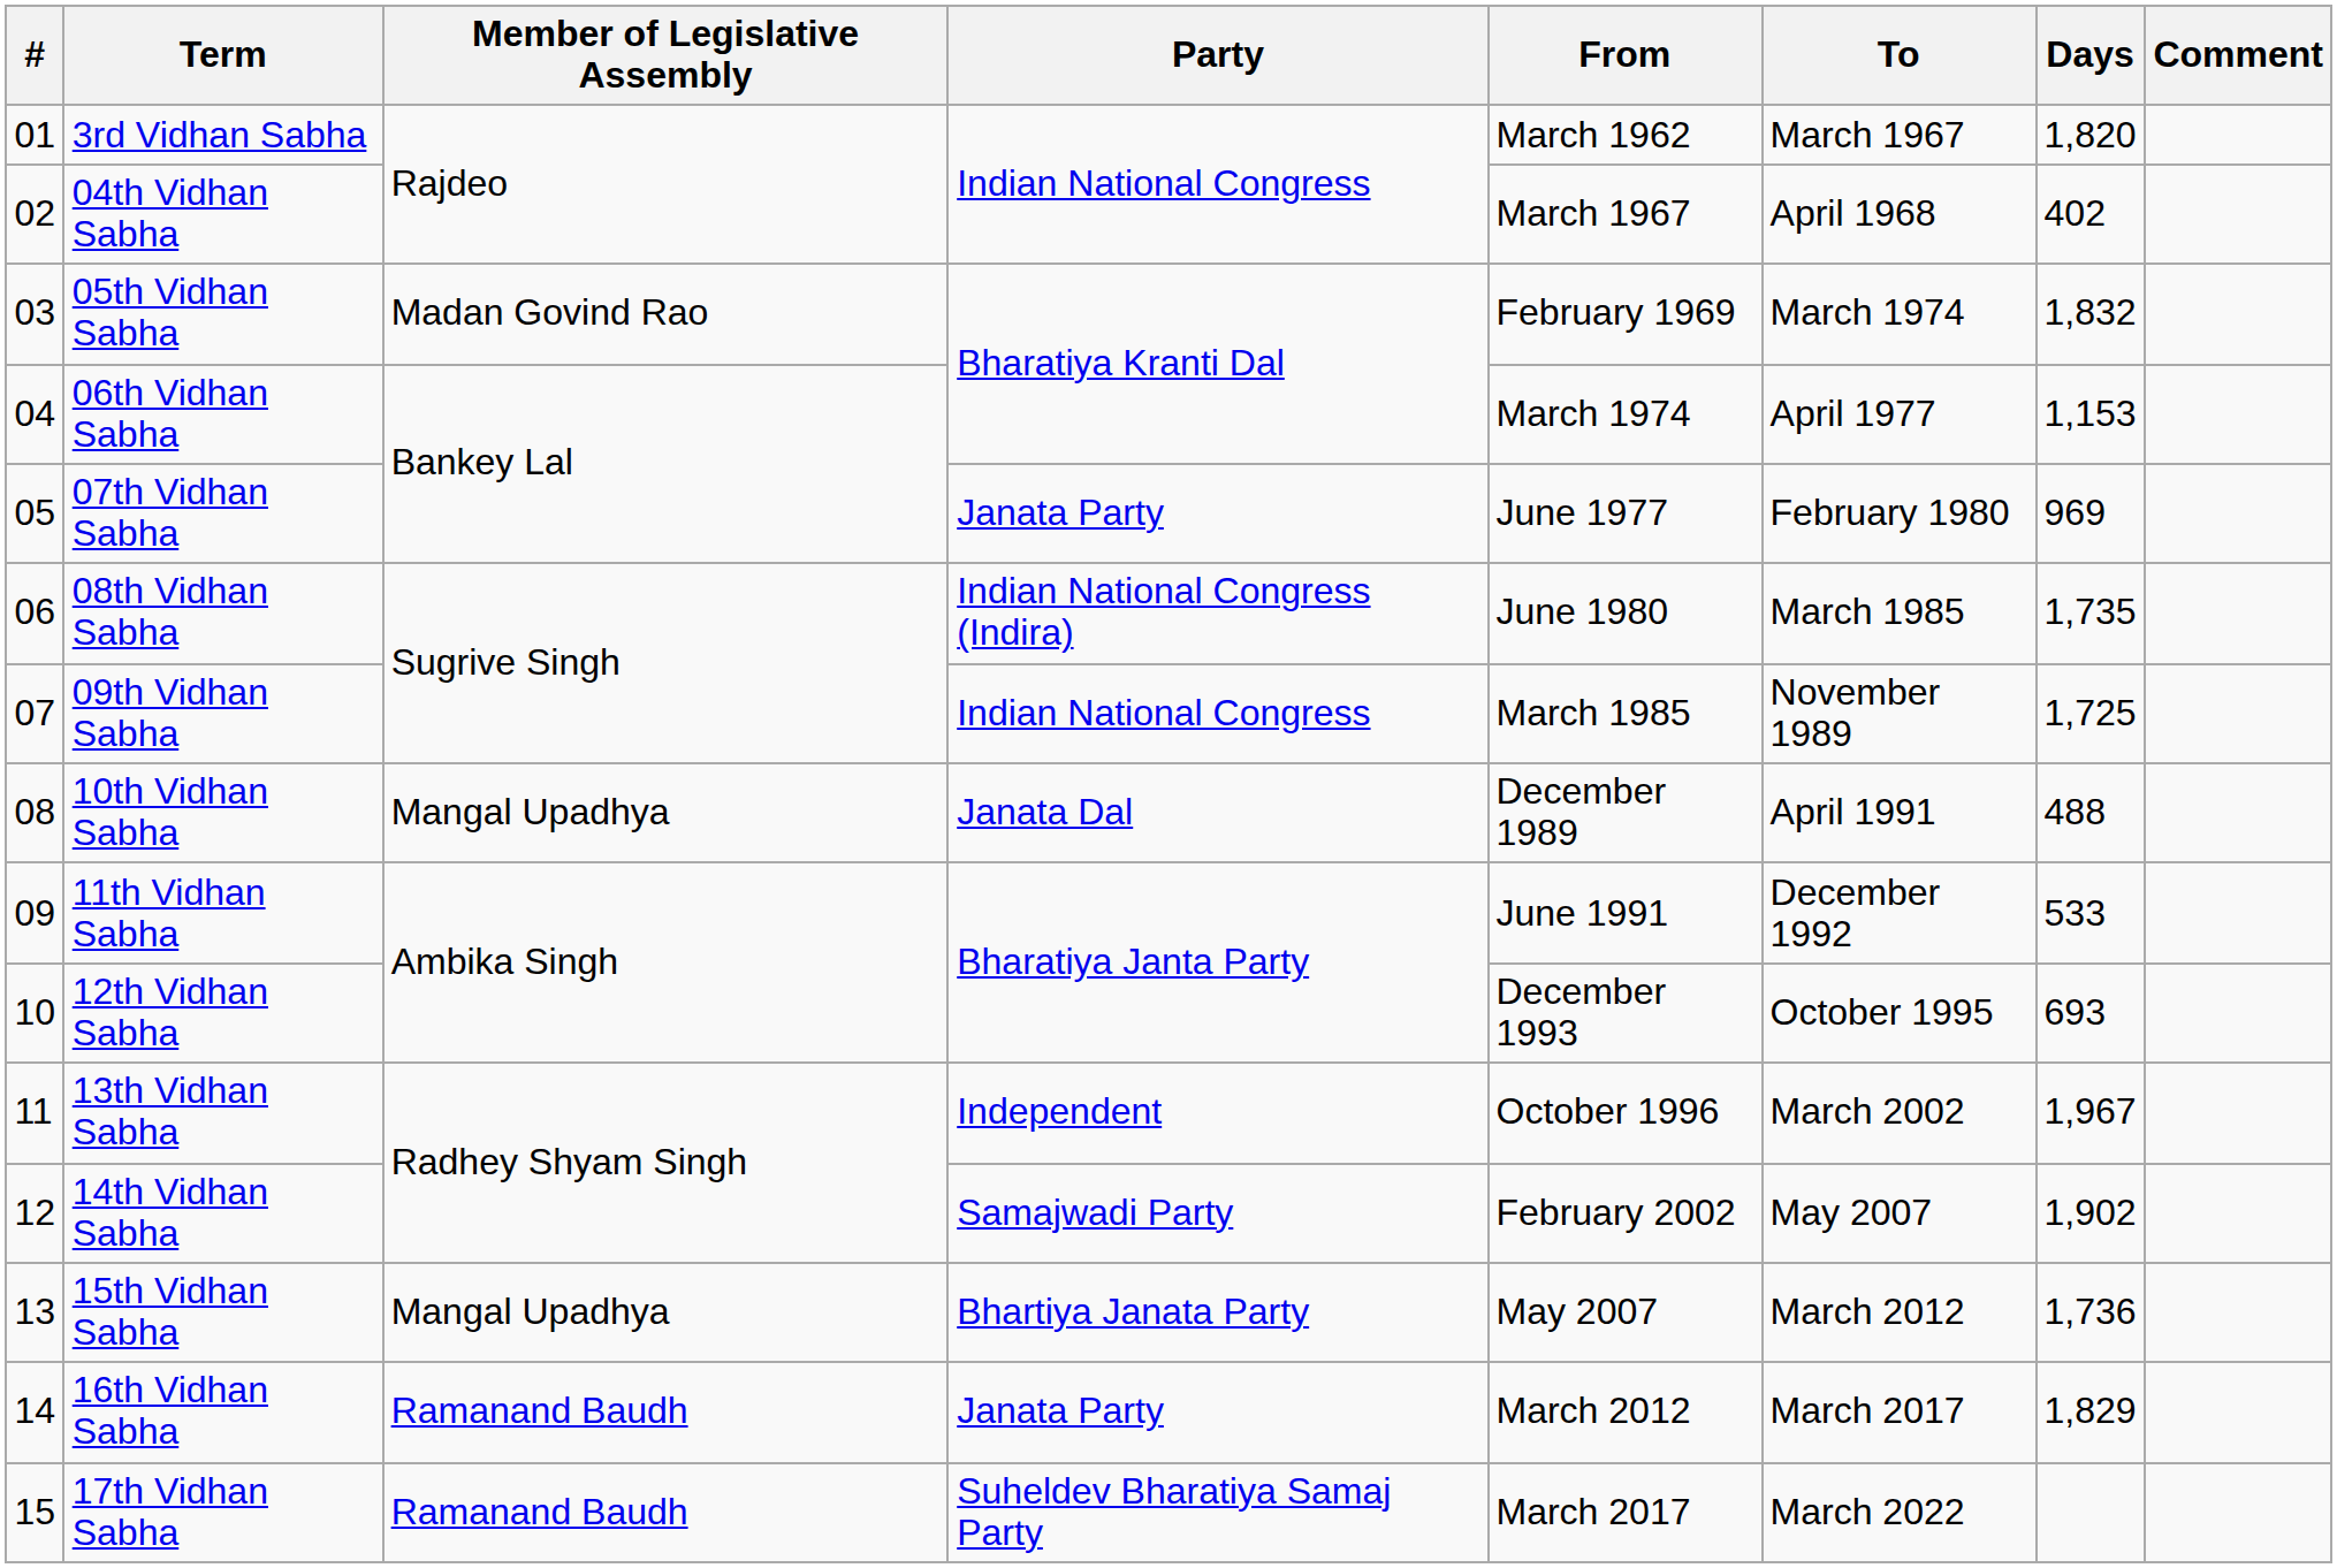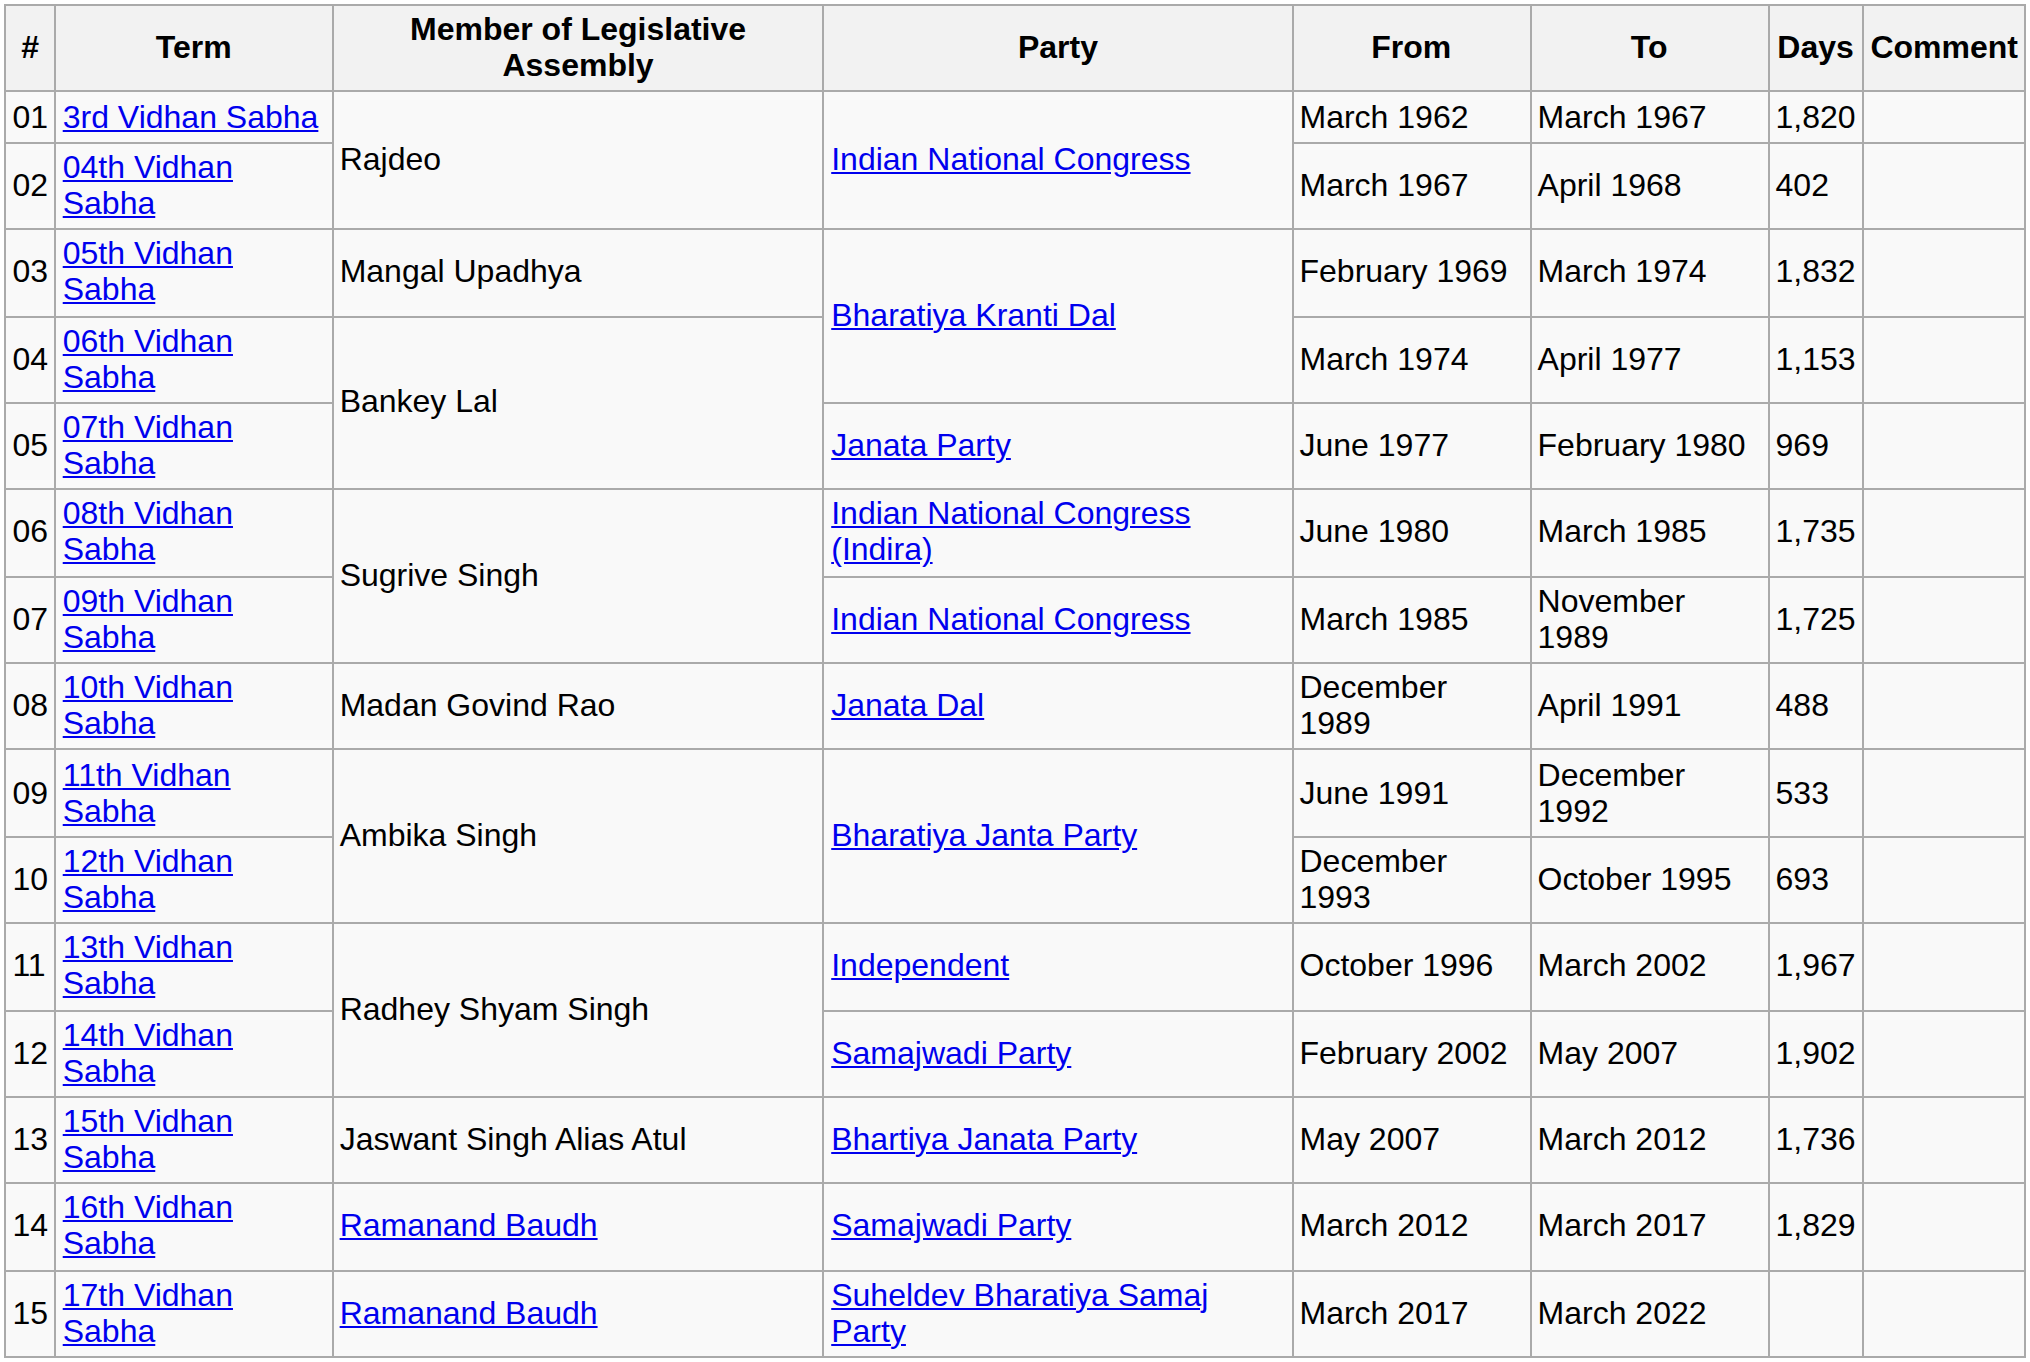 <table class="wikitable plainrowheaders sortable" width="80%" style="font-size: x-big;">
 <tr>
 <th Scope=col>#</th>
 <th scope=col>Term</th>
 <th scope=col>Member of Legislative Assembly</th>
 <th scope=col>Party</th>
 <th scope=col>From</th>
 <th scope=col>To</th>
 <th scope=col>Days</th>
 <th scope=col>Comment</th>
 </tr>
 <tr>
 <td>01</td>
 <td><a href='#'>3rd Vidhan Sabha</a></td>
 <td rowspan="2">Rajdeo</td>
 <td rowspan="2"><a href='#'>Indian National Congress</a></td>
 <td>March 1962</td>
 <td>March 1967</td>
 <td>1,820</td>
 <td></td>
 </tr>
 <tr>
 <td>02</td>
 <td><a href='#'>04th Vidhan Sabha</a></td>
 <td>March 1967</td>
 <td>April 1968</td>
 <td>402</td>
 <td></td>
 </tr>
 <tr>
 <td>03</td>
 <td><a href='#'>05th Vidhan Sabha</a></td>
-<td>Madan Govind Rao</td>
+<td>Mangal Upadhya</td>
 <td rowspan="2"><a href='#'>Bharatiya Kranti Dal</a></td>
 <td>February 1969</td>
 <td>March 1974</td>
 <td>1,832</td>
 <td></td>
 </tr>
 <tr>
 <td>04</td>
 <td><a href='#'>06th Vidhan Sabha</a></td>
 <td rowspan="2">Bankey Lal</td>
 <td>March 1974</td>
 <td>April 1977</td>
 <td>1,153</td>
 <td></td>
 </tr>
 <tr>
 <td>05</td>
 <td><a href='#'>07th Vidhan Sabha</a></td>
 <td><a href='#'>Janata Party</a></td>
 <td>June 1977</td>
 <td>February 1980</td>
 <td>969</td>
 <td></td>
 </tr>
 <tr>
 <td>06</td>
 <td><a href='#'>08th Vidhan Sabha</a></td>
 <td rowspan="2">Sugrive Singh</td>
 <td><a href='#'>Indian National Congress (Indira)</a></td>
 <td>June 1980</td>
 <td>March 1985</td>
 <td>1,735</td>
 <td></td>
 </tr>
 <tr>
 <td>07</td>
 <td><a href='#'>09th Vidhan Sabha</a></td>
 <td><a href='#'>Indian National Congress</a></td>
 <td>March 1985</td>
 <td>November 1989</td>
 <td>1,725</td>
 <td></td>
 </tr>
 <tr>
 <td>08</td>
 <td><a href='#'>10th Vidhan Sabha</a></td>
-<td>Mangal Upadhya</td>
+<td>Madan Govind Rao</td>
 <td><a href='#'>Janata Dal</a></td>
 <td>December 1989</td>
 <td>April 1991</td>
 <td>488</td>
 <td></td>
 </tr>
 <tr>
 <td>09</td>
 <td><a href='#'>11th Vidhan Sabha</a></td>
 <td rowspan="2">Ambika Singh</td>
 <td rowspan="2"><a href='#'>Bharatiya Janta Party</a></td>
 <td>June 1991</td>
 <td>December 1992</td>
 <td>533</td>
 <td></td>
 </tr>
 <tr>
 <td>10</td>
 <td><a href='#'>12th Vidhan Sabha</a></td>
 <td>December 1993</td>
 <td>October 1995</td>
 <td>693</td>
 <td></td>
 </tr>
 <tr>
 <td>11</td>
 <td><a href='#'>13th Vidhan Sabha</a></td>
 <td rowspan="2">Radhey Shyam Singh</td>
 <td><a href='#'>Independent</a></td>
 <td>October 1996</td>
 <td>March 2002</td>
 <td>1,967</td>
 <td></td>
 </tr>
 <tr>
 <td>12</td>
 <td><a href='#'>14th Vidhan Sabha</a></td>
 <td><a href='#'>Samajwadi Party</a></td>
 <td>February 2002</td>
 <td>May 2007</td>
 <td>1,902</td>
 <td></td>
 </tr>
 <tr>
 <td>13</td>
 <td><a href='#'>15th Vidhan Sabha</a></td>
-<td>Mangal Upadhya</td>
+<td>Jaswant Singh Alias Atul</td>
 <td><a href='#'>Bhartiya Janata Party</a></td>
 <td>May 2007</td>
 <td>March 2012</td>
 <td>1,736</td>
 <td></td>
 </tr>
 <tr>
 <td>14</td>
 <td><a href='#'>16th Vidhan Sabha</a></td>
 <td><a href='#'>Ramanand Baudh</a></td>
-<td><a href='#'>Janata Party</a></td>
+<td><a href='#'>Samajwadi Party</a></td>
 <td>March 2012</td>
 <td>March 2017</td>
 <td>1,829</td>
 <td></td>
 </tr>
 <tr>
 <td>15</td>
 <td><a href='#'>17th Vidhan Sabha</a></td>
 <td><a href='#'>Ramanand Baudh</a></td>
 <td><a href='#'>Suheldev Bharatiya Samaj Party</a></td>
 <td>March 2017</td>
 <td>March 2022</td>
 <td></td>
 <td></td>
 </tr>
 <tr>
 </tr>
 </table>
